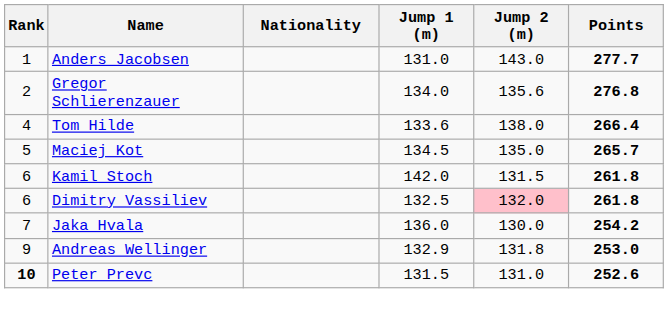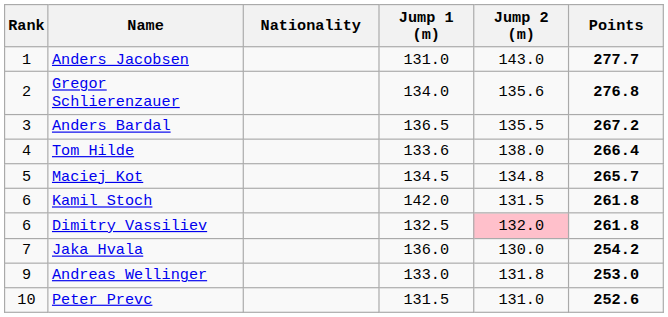 <table class="wikitable sortable">
 <tr>
 <th align=center>Rank</th>
 <th width=160>Name</th>
 <th width=110>Nationality</th>
 <th width=75>Jump 1 (m)</th>
 <th width=75>Jump 2 (m)</th>
 <th width=75>Points</th>
 </tr>
 <tr>
 <td align=center>1</td>
 <td align=left><a href='#'>Anders Jacobsen</a></td>
 <td align=left></td>
 <td align=center>131.0</td>
 <td align=center>143.0</td>
 <td align=center><strong>277.7</strong></td>
 </tr>
 <tr>
 <td align=center>2</td>
 <td align=left><a href='#'>Gregor Schlierenzauer</a></td>
 <td align=left></td>
 <td align=center>134.0</td>
 <td align=center>135.6</td>
 <td align=center><strong>276.8</strong></td>
 </tr>
 <tr>
+<td align=center>3</td>
+<td align=left><a href='#'>Anders Bardal</a></td>
+<td align=left></td>
+<td align=center>136.5</td>
+<td align=center>135.5</td>
+<td align=center><strong>267.2</strong></td>
+</tr>
+<tr>
 <td align=center>4</td>
 <td align=left><a href='#'>Tom Hilde</a></td>
 <td align=left></td>
 <td align=center>133.6</td>
 <td align=center>138.0</td>
 <td align=center><strong>266.4</strong></td>
 </tr>
 <tr>
 <td align=center>5</td>
 <td align=left><a href='#'>Maciej Kot</a></td>
 <td align=left></td>
 <td align=center>134.5</td>
-<td align=center>135.0</td>
+<td align=center>134.8</td>
 <td align=center><strong>265.7</strong></td>
 </tr>
 <tr>
 <td align=center>6</td>
 <td align=left><a href='#'>Kamil Stoch</a></td>
 <td align=left></td>
 <td align=center>142.0</td>
 <td align=center>131.5</td>
 <td align=center><strong>261.8</strong></td>
 </tr>
 <tr>
 <td align=center>6</td>
 <td align=left><a href='#'>Dimitry Vassiliev</a></td>
 <td align=left></td>
 <td align=center>132.5</td>
 <td align=center style="background: pink;">132.0</td>
 <td align=center><strong>261.8</strong></td>
 </tr>
 <tr>
 <td align=center>7</td>
 <td align=left><a href='#'>Jaka Hvala</a></td>
 <td align=left></td>
 <td align=center>136.0</td>
 <td align=center>130.0</td>
 <td align=center><strong>254.2</strong></td>
 </tr>
 <tr>
 <td align=center>9</td>
 <td align=left><a href='#'>Andreas Wellinger</a></td>
 <td align=left></td>
-<td align=center>132.9</td>
+<td align=center>133.0</td>
 <td align=center>131.8</td>
 <td align=center><strong>253.0</strong></td>
 </tr>
 <tr>
-<td align=center><strong>10</strong></td>
+<td align=center>10</td>
 <td align=left><a href='#'>Peter Prevc</a></td>
 <td align=left></td>
 <td align=center>131.5</td>
 <td align=center>131.0</td>
 <td align=center><strong>252.6</strong></td>
 </tr>
 </table>
